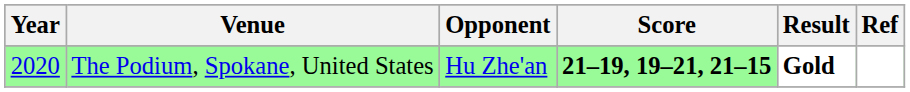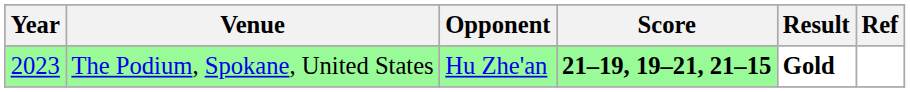 <table class="sortable wikitable" style="font-size: 90%;">
 <tr>
 <th>Year</th>
 <th>Venue</th>
 <th>Opponent</th>
 <th>Score</th>
 <th>Result</th>
 <th>Ref</th>
 </tr>
 <tr style="background:#98FB98">
-<td align="center"><a href='#'>2020</a></td>
+<td align="center"><a href='#'>2023</a></td>
 <td align="left"><a href='#'>The Podium</a>, <a href='#'>Spokane</a>, United States</td>
 <td align="left"> <a href='#'>Hu Zhe'an</a></td>
 <td align="left"><strong>21–19, 19–21, 21–15</strong></td>
 <td style="text-align:left; background:white"> <strong>Gold</strong></td>
 <td style="text-align:center; background:white"></td>
 </tr>
 </table>
